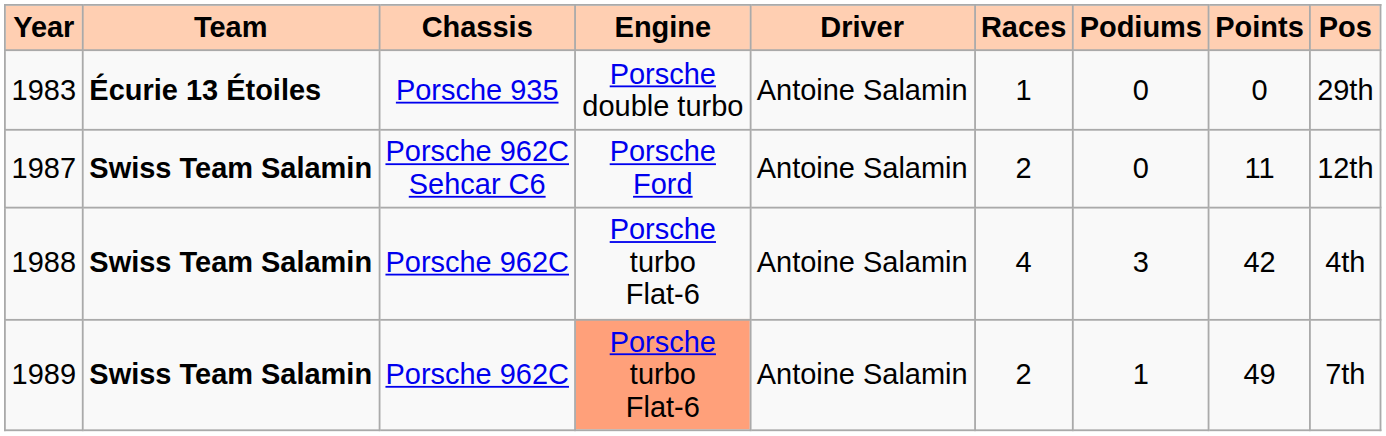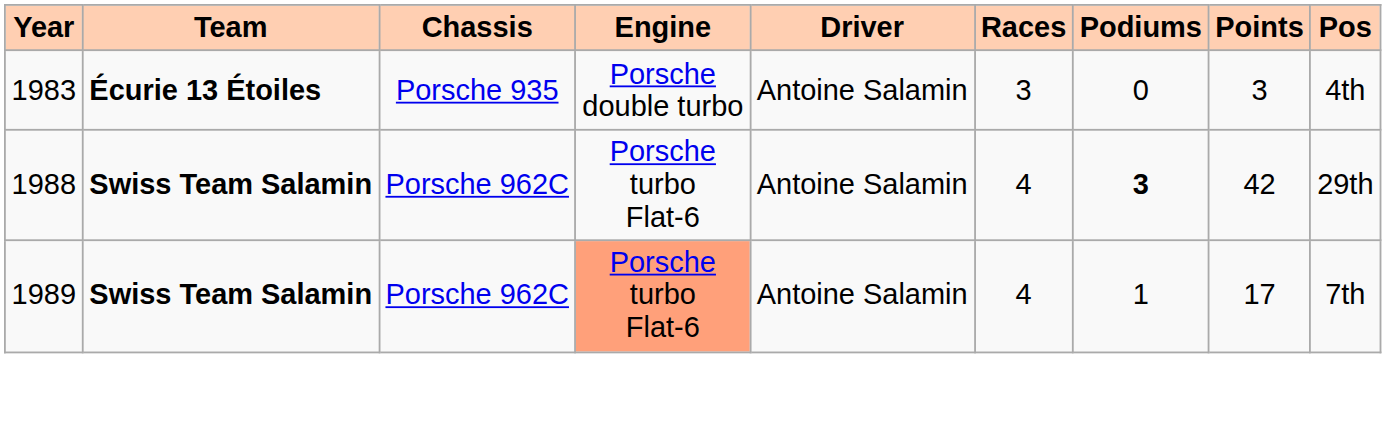 <table class="wikitable centre alternance" style="text-align:center">
 <tr>
 <th scope=col style="background:#FFCFB2">Year</th>
 <th scope=col style="background:#FFCFB2">Team</th>
 <th scope=col style="background:#FFCFB2">Chassis</th>
 <th scope=col style="background:#FFCFB2">Engine</th>
 <th scope=col style="background:#FFCFB2">Driver</th>
 <th scope=col style="background:#FFCFB2">Races</th>
 <th scope=col style="background:#FFCFB2">Podiums</th>
 <th scope=col style="background:#FFCFB2">Points</th>
 <th scope=col style="background:#FFCFB2">Pos</th>
 </tr>
 <tr>
 <td>1983</td>
 <td align="left"> <strong>Écurie 13 Étoiles</strong></td>
 <td><a href='#'>Porsche 935</a></td>
 <td><a href='#'>Porsche</a><br>double turbo</td>
 <td align="left"> Antoine Salamin</td>
-<td>1</td>
+<td>3</td>
 <td>0</td>
-<td>0</td>
-<td>29th</td>
-</tr>
-<tr>
-<td>1987</td>
-<td align="left"> <strong>Swiss Team Salamin</strong></td>
-<td><a href='#'>Porsche 962C</a><br><a href='#'>Sehcar C6</a></td>
-<td><a href='#'>Porsche</a><br><a href='#'>Ford</a></td>
-<td align="left"> Antoine Salamin</td>
-<td>2</td>
-<td>0</td>
-<td>11</td>
-<td>12th</td>
+<td>3</td>
+<td>4th</td>
 </tr>
 <tr>
 <td>1988</td>
 <td align="left"> <strong>Swiss Team Salamin</strong></td>
 <td><a href='#'>Porsche 962C</a></td>
 <td><a href='#'>Porsche</a><br> turbo<br>Flat-6</td>
 <td align="left"> Antoine Salamin</td>
 <td>4</td>
-<td>3</td>
+<td><strong>3</strong></td>
 <td>42</td>
-<td>4th</td>
+<td>29th</td>
 </tr>
 <tr>
 <td>1989</td>
 <td align="left"> <strong>Swiss Team Salamin</strong></td>
 <td><a href='#'>Porsche 962C</a></td>
 <td style="background: lightsalmon;"><a href='#'>Porsche</a><br> turbo<br>Flat-6</td>
 <td align="left"> Antoine Salamin</td>
-<td>2</td>
+<td>4</td>
 <td>1</td>
-<td>49</td>
+<td>17</td>
 <td>7th</td>
 </tr>
 </table>
